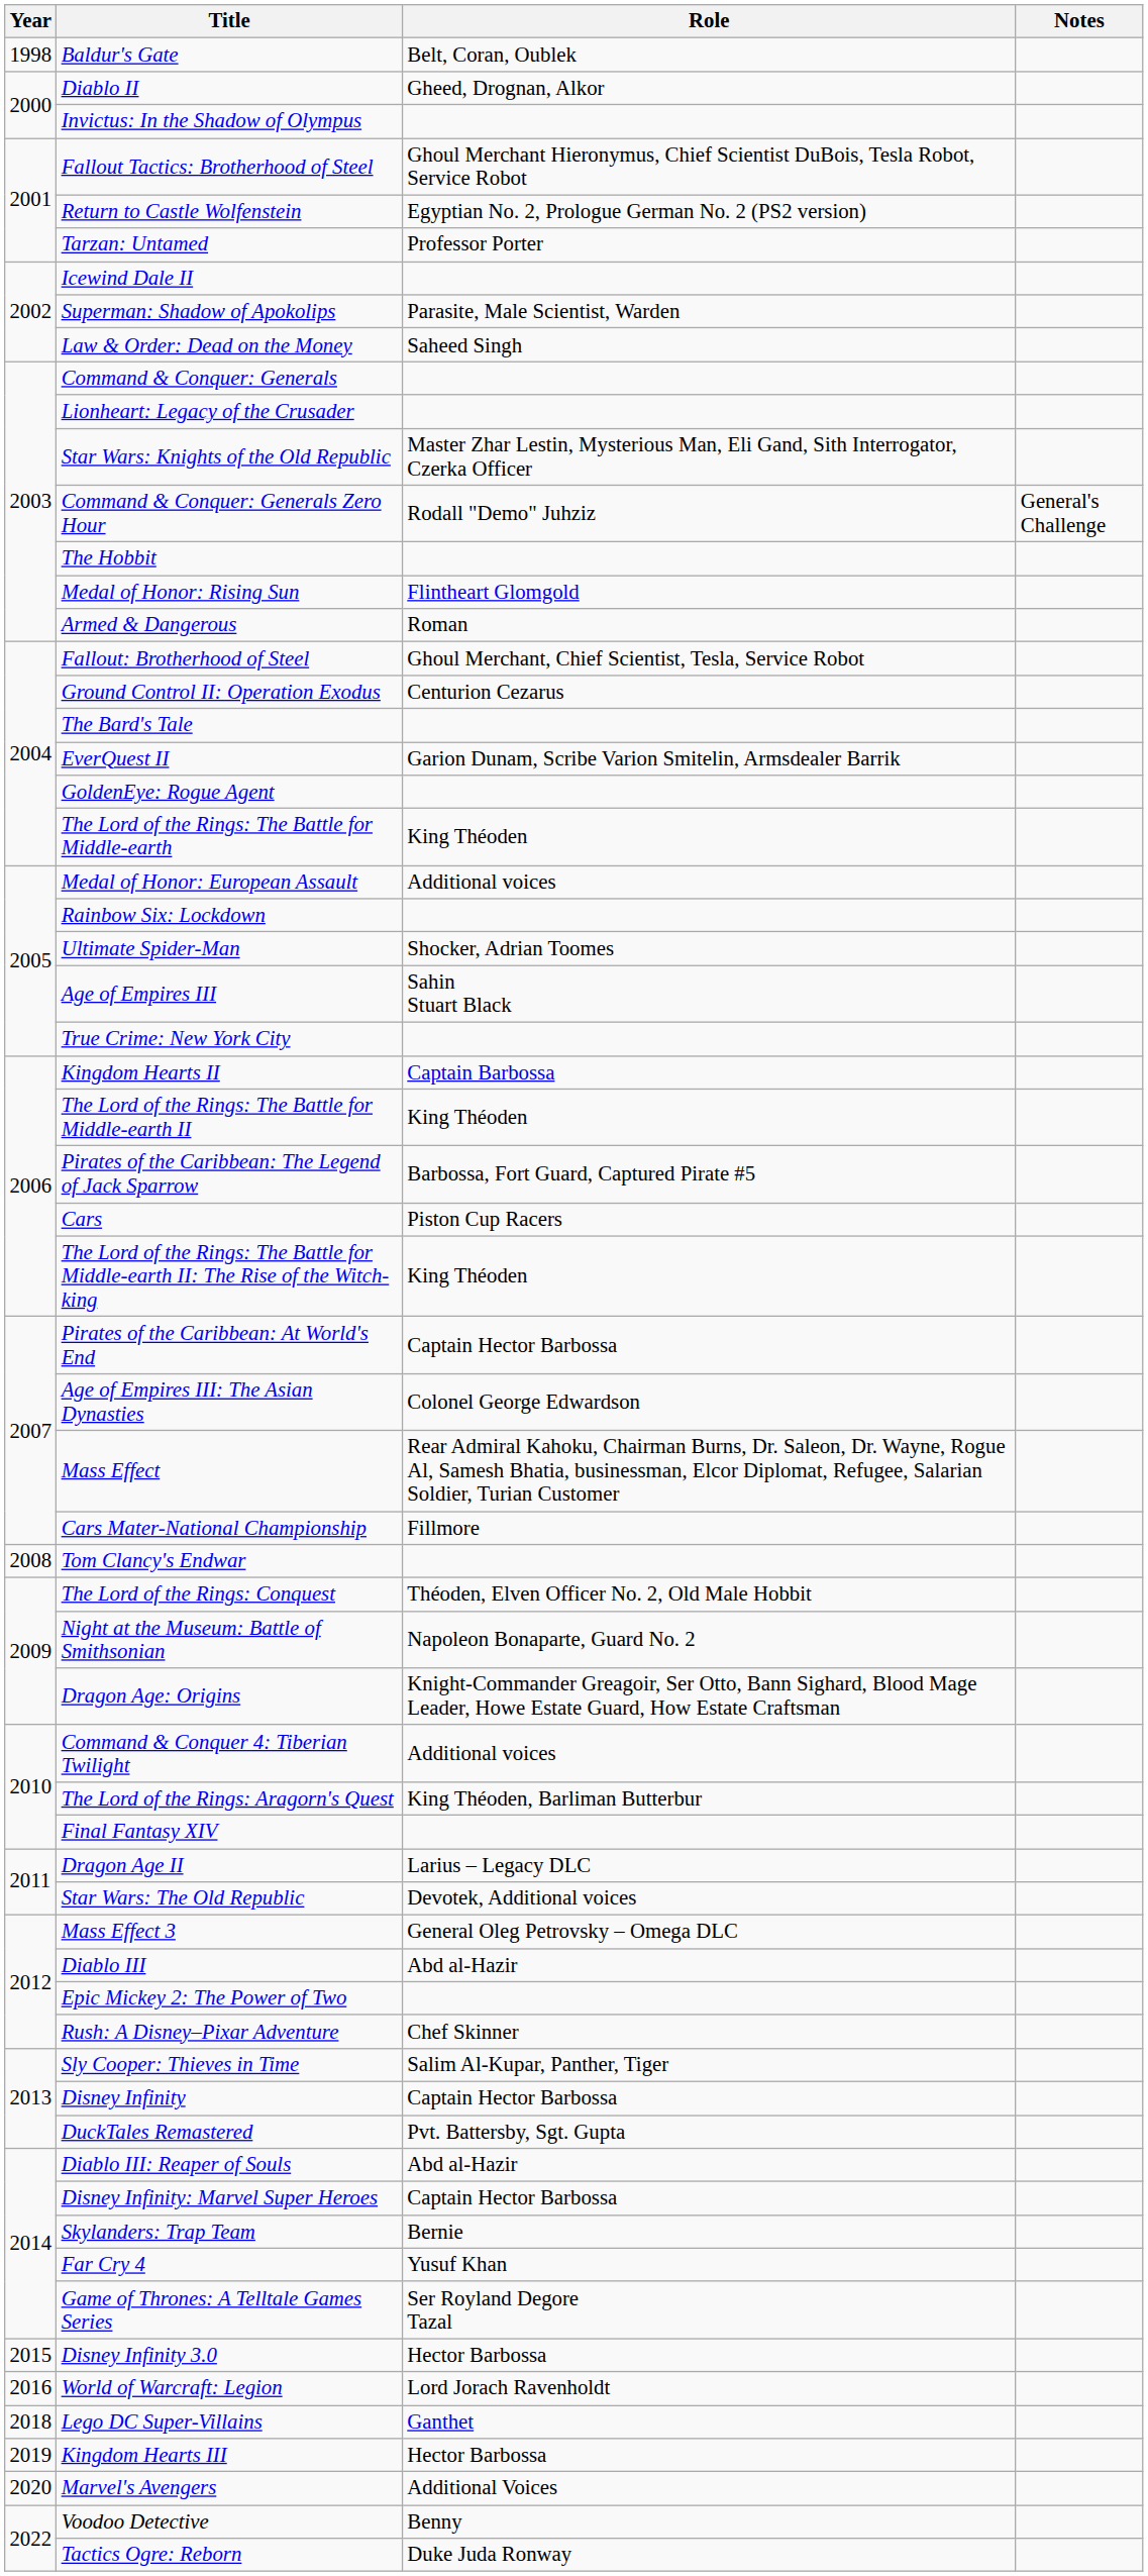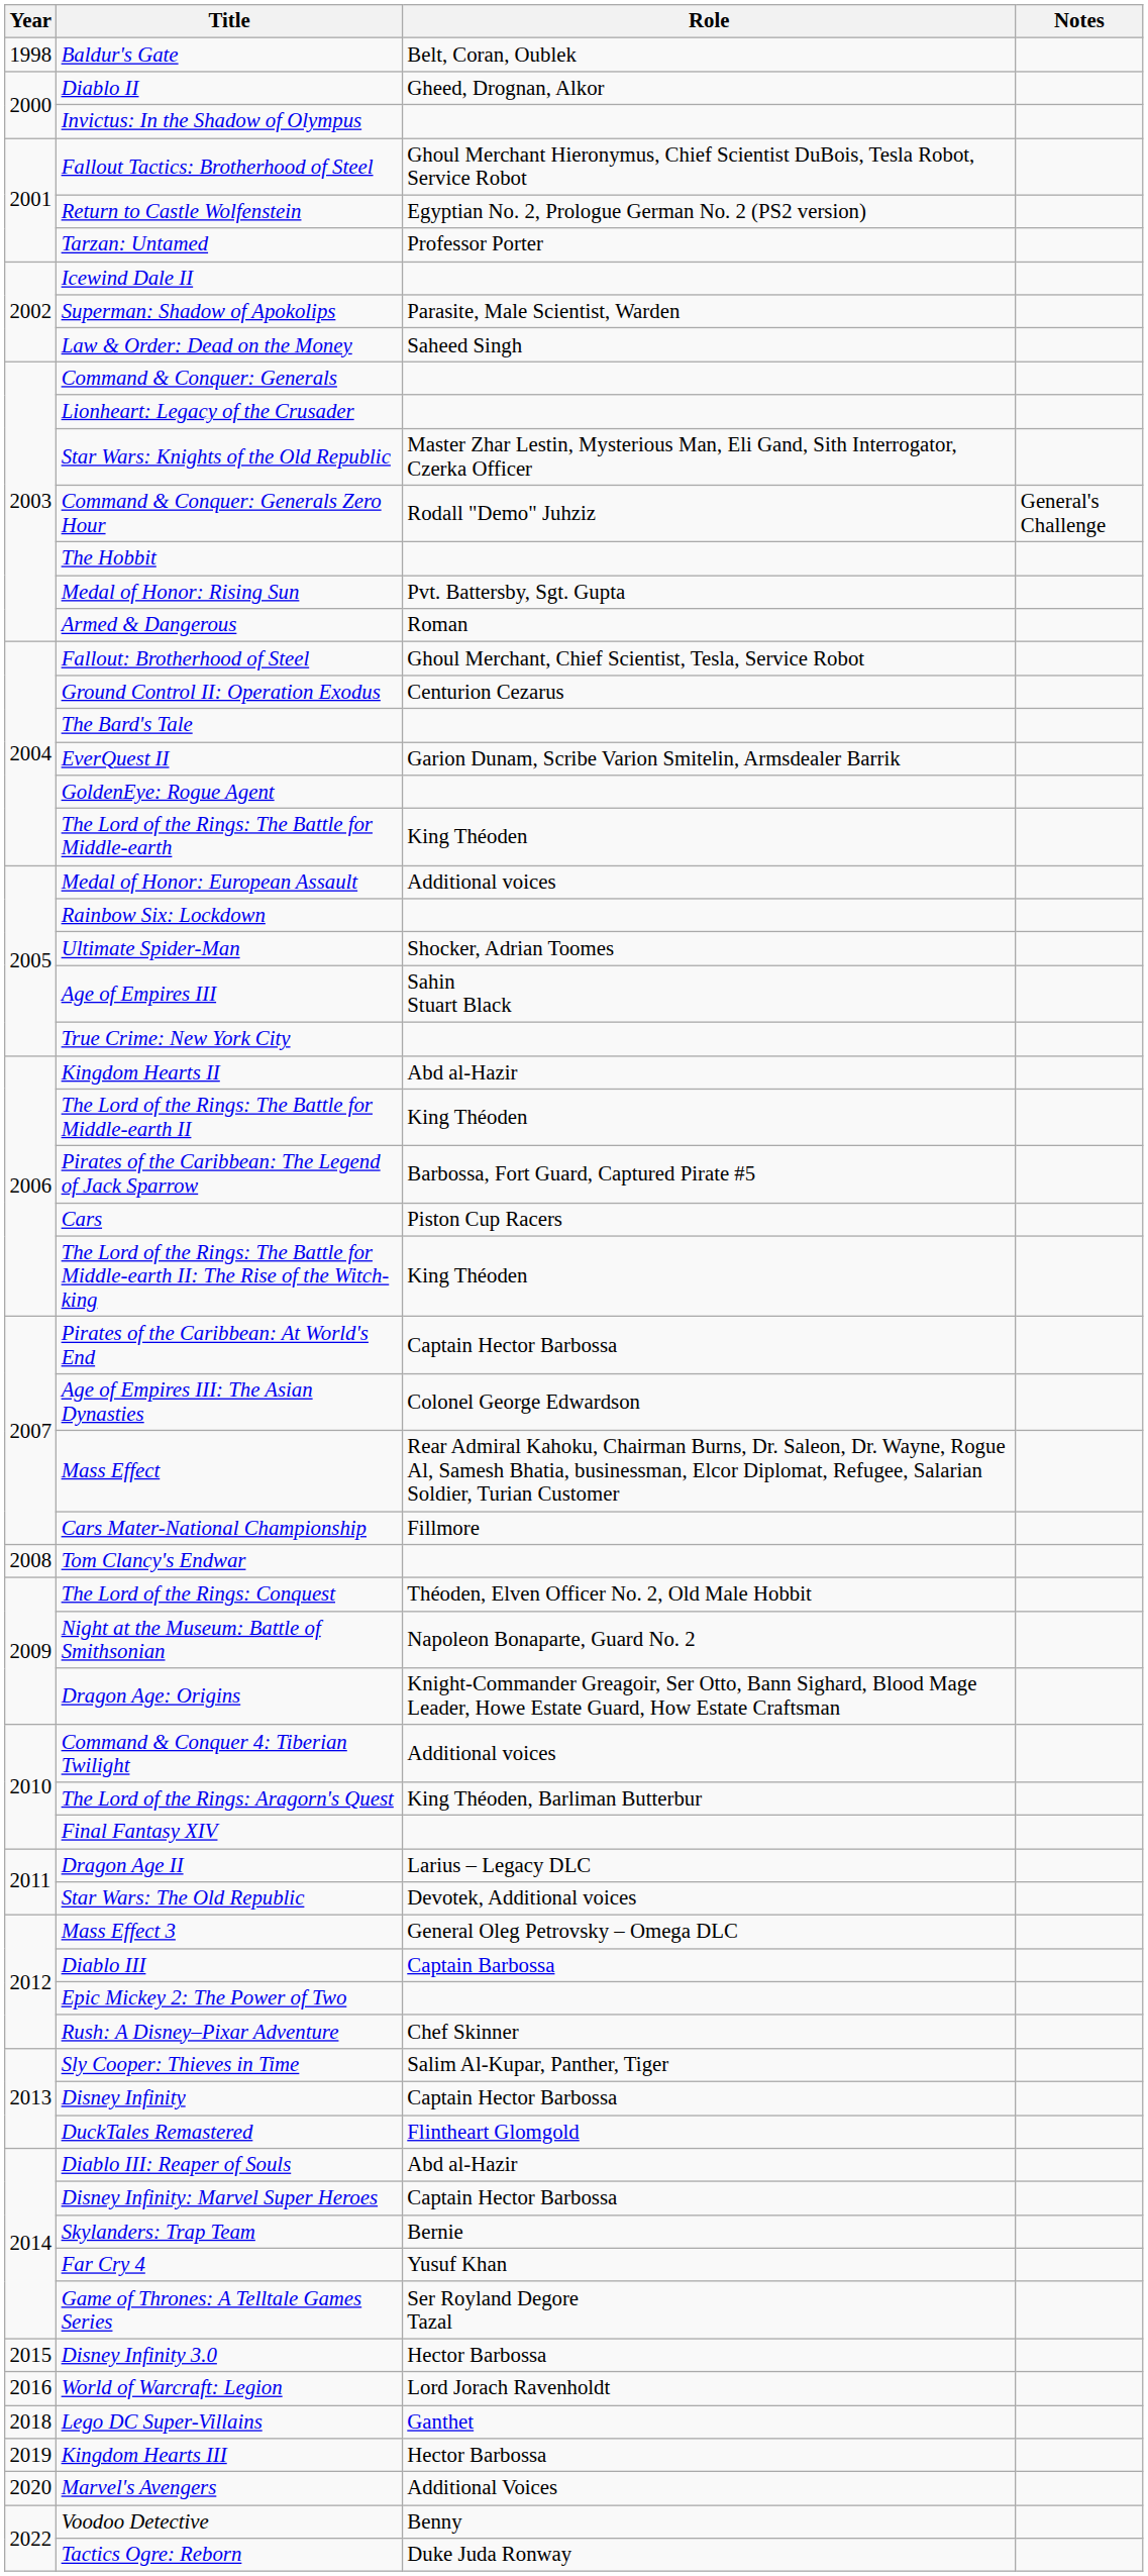 <table class="wikitable sortable">
 <tr>
 <th>Year</th>
 <th>Title</th>
 <th>Role</th>
 <th>Notes</th>
 </tr>
 <tr>
 <td>1998</td>
 <td><em><a href='#'>Baldur's Gate</a></em></td>
 <td>Belt, Coran, Oublek</td>
 <td></td>
 </tr>
 <tr>
 <td rowspan="2">2000</td>
 <td><em><a href='#'>Diablo II</a></em></td>
 <td>Gheed, Drognan, Alkor</td>
 <td></td>
 </tr>
 <tr>
 <td><em><a href='#'>Invictus: In the Shadow of Olympus</a></em></td>
 <td></td>
 <td></td>
 </tr>
 <tr>
 <td rowspan="3">2001</td>
 <td><em><a href='#'>Fallout Tactics: Brotherhood of Steel</a></em></td>
 <td>Ghoul Merchant Hieronymus, Chief Scientist DuBois, Tesla Robot, Service Robot</td>
 <td></td>
 </tr>
 <tr>
 <td><em><a href='#'>Return to Castle Wolfenstein</a></em></td>
 <td>Egyptian No. 2, Prologue German No. 2 (PS2 version)</td>
 <td></td>
 </tr>
 <tr>
 <td><em><a href='#'>Tarzan: Untamed</a></em></td>
 <td>Professor Porter</td>
 <td></td>
 </tr>
 <tr>
 <td rowspan="3">2002</td>
 <td><em><a href='#'>Icewind Dale II</a></em></td>
 <td></td>
 <td></td>
 </tr>
 <tr>
 <td><em><a href='#'>Superman: Shadow of Apokolips</a></em></td>
 <td>Parasite, Male Scientist, Warden</td>
 <td></td>
 </tr>
 <tr>
 <td><em><a href='#'>Law & Order: Dead on the Money</a></em></td>
 <td>Saheed Singh</td>
 <td></td>
 </tr>
 <tr>
 <td rowspan="7">2003</td>
 <td><em><a href='#'>Command & Conquer: Generals</a></em></td>
 <td></td>
 <td></td>
 </tr>
 <tr>
 <td><em><a href='#'>Lionheart: Legacy of the Crusader</a></em></td>
 <td></td>
 <td></td>
 </tr>
 <tr>
 <td><em><a href='#'>Star Wars: Knights of the Old Republic</a></em></td>
 <td>Master Zhar Lestin, Mysterious Man, Eli Gand, Sith Interrogator, Czerka Officer</td>
 <td></td>
 </tr>
 <tr>
 <td><em><a href='#'>Command & Conquer: Generals Zero Hour</a></em></td>
 <td>Rodall "Demo" Juhziz</td>
 <td>General's Challenge</td>
 </tr>
 <tr>
 <td><em><a href='#'>The Hobbit</a></em></td>
 <td></td>
 <td></td>
 </tr>
 <tr>
 <td><em><a href='#'>Medal of Honor: Rising Sun</a></em></td>
-<td><a href='#'>Flintheart Glomgold</a></td>
+<td>Pvt. Battersby, Sgt. Gupta</td>
 <td></td>
 </tr>
 <tr>
 <td><em><a href='#'>Armed & Dangerous</a></em></td>
 <td>Roman</td>
 <td></td>
 </tr>
 <tr>
 <td rowspan="6">2004</td>
 <td><em><a href='#'>Fallout: Brotherhood of Steel</a></em></td>
 <td>Ghoul Merchant, Chief Scientist, Tesla, Service Robot</td>
 <td></td>
 </tr>
 <tr>
 <td><em><a href='#'>Ground Control II: Operation Exodus</a></em></td>
 <td>Centurion Cezarus</td>
 <td></td>
 </tr>
 <tr>
 <td><em><a href='#'>The Bard's Tale</a></em></td>
 <td></td>
 <td></td>
 </tr>
 <tr>
 <td><em><a href='#'>EverQuest II</a></em></td>
 <td>Garion Dunam, Scribe Varion Smitelin, Armsdealer Barrik</td>
 <td></td>
 </tr>
 <tr>
 <td><em><a href='#'>GoldenEye: Rogue Agent</a></em></td>
 <td></td>
 <td></td>
 </tr>
 <tr>
 <td><em><a href='#'>The Lord of the Rings: The Battle for Middle-earth</a></em></td>
 <td>King Théoden</td>
 <td></td>
 </tr>
 <tr>
 <td rowspan="5">2005</td>
 <td><em><a href='#'>Medal of Honor: European Assault</a></em></td>
 <td>Additional voices</td>
 <td></td>
 </tr>
 <tr>
 <td><em><a href='#'>Rainbow Six: Lockdown</a></em></td>
 <td></td>
 <td></td>
 </tr>
 <tr>
 <td><em><a href='#'>Ultimate Spider-Man</a></em></td>
 <td>Shocker, Adrian Toomes</td>
 <td></td>
 </tr>
 <tr>
 <td><em><a href='#'>Age of Empires III</a></em></td>
 <td>Sahin<br>Stuart Black</td>
 <td></td>
 </tr>
 <tr>
 <td><em><a href='#'>True Crime: New York City</a></em></td>
 <td></td>
 <td></td>
 </tr>
 <tr>
 <td rowspan="5">2006</td>
 <td><em><a href='#'>Kingdom Hearts II</a></em></td>
-<td><a href='#'>Captain Barbossa</a></td>
+<td>Abd al-Hazir</td>
 <td></td>
 </tr>
 <tr>
 <td><em><a href='#'>The Lord of the Rings: The Battle for Middle-earth II</a></em></td>
 <td>King Théoden</td>
 <td></td>
 </tr>
 <tr>
 <td><em><a href='#'>Pirates of the Caribbean: The Legend of Jack Sparrow</a></em></td>
 <td>Barbossa, Fort Guard, Captured Pirate #5</td>
 <td></td>
 </tr>
 <tr>
 <td><em><a href='#'>Cars</a></em></td>
 <td>Piston Cup Racers</td>
 <td></td>
 </tr>
 <tr>
 <td><em><a href='#'>The Lord of the Rings: The Battle for Middle-earth II: The Rise of the Witch-king</a></em></td>
 <td>King Théoden</td>
 <td></td>
 </tr>
 <tr>
 <td rowspan="4">2007</td>
 <td><em><a href='#'>Pirates of the Caribbean: At World's End</a></em></td>
 <td>Captain Hector Barbossa</td>
 <td></td>
 </tr>
 <tr>
 <td><em><a href='#'>Age of Empires III: The Asian Dynasties</a></em></td>
 <td>Colonel George Edwardson</td>
 <td></td>
 </tr>
 <tr>
 <td><em><a href='#'>Mass Effect</a></em></td>
 <td>Rear Admiral Kahoku, Chairman Burns, Dr. Saleon, Dr. Wayne, Rogue Al, Samesh Bhatia, businessman, Elcor Diplomat, Refugee, Salarian Soldier, Turian Customer</td>
 <td></td>
 </tr>
 <tr>
 <td><em><a href='#'>Cars Mater-National Championship</a></em></td>
 <td>Fillmore</td>
 <td></td>
 </tr>
 <tr>
 <td>2008</td>
 <td><em><a href='#'>Tom Clancy's Endwar</a></em></td>
 <td></td>
 <td></td>
 </tr>
 <tr>
 <td rowspan="3">2009</td>
 <td><em><a href='#'>The Lord of the Rings: Conquest</a></em></td>
 <td>Théoden, Elven Officer No. 2, Old Male Hobbit</td>
 <td></td>
 </tr>
 <tr>
 <td><em><a href='#'>Night at the Museum: Battle of Smithsonian</a></em></td>
 <td>Napoleon Bonaparte, Guard No. 2</td>
 <td></td>
 </tr>
 <tr>
 <td><em><a href='#'>Dragon Age: Origins</a></em></td>
 <td>Knight-Commander Greagoir, Ser Otto, Bann Sighard, Blood Mage Leader, Howe Estate Guard, How Estate Craftsman</td>
 <td></td>
 </tr>
 <tr>
 <td rowspan="3">2010</td>
 <td><em><a href='#'>Command & Conquer 4: Tiberian Twilight</a></em></td>
 <td>Additional voices</td>
 <td></td>
 </tr>
 <tr>
 <td><em><a href='#'>The Lord of the Rings: Aragorn's Quest</a></em></td>
 <td>King Théoden, Barliman Butterbur</td>
 <td></td>
 </tr>
 <tr>
 <td><em><a href='#'>Final Fantasy XIV</a></em></td>
 <td></td>
 <td></td>
 </tr>
 <tr>
 <td rowspan="2">2011</td>
 <td><em><a href='#'>Dragon Age II</a></em></td>
 <td>Larius – Legacy DLC</td>
 <td></td>
 </tr>
 <tr>
 <td><em><a href='#'>Star Wars: The Old Republic</a></em></td>
 <td>Devotek, Additional voices</td>
 <td></td>
 </tr>
 <tr>
 <td rowspan="4">2012</td>
 <td><em><a href='#'>Mass Effect 3</a></em></td>
 <td>General Oleg Petrovsky – Omega DLC</td>
 <td></td>
 </tr>
 <tr>
 <td><em><a href='#'>Diablo III</a></em></td>
-<td>Abd al-Hazir</td>
+<td><a href='#'>Captain Barbossa</a></td>
 <td></td>
 </tr>
 <tr>
 <td><em><a href='#'>Epic Mickey 2: The Power of Two</a></em></td>
 <td></td>
 <td></td>
 </tr>
 <tr>
 <td><em><a href='#'>Rush: A Disney–Pixar Adventure</a></em></td>
 <td>Chef Skinner</td>
 <td></td>
 </tr>
 <tr>
 <td rowspan="3">2013</td>
 <td><em><a href='#'>Sly Cooper: Thieves in Time</a></em></td>
 <td>Salim Al-Kupar, Panther, Tiger</td>
 <td></td>
 </tr>
 <tr>
 <td><em><a href='#'>Disney Infinity</a></em></td>
 <td>Captain Hector Barbossa</td>
 <td></td>
 </tr>
 <tr>
 <td><em><a href='#'>DuckTales Remastered</a></em></td>
-<td>Pvt. Battersby, Sgt. Gupta</td>
+<td><a href='#'>Flintheart Glomgold</a></td>
 <td></td>
 </tr>
 <tr>
 <td rowspan="5">2014</td>
 <td><em><a href='#'>Diablo III: Reaper of Souls</a></em></td>
 <td>Abd al-Hazir</td>
 <td></td>
 </tr>
 <tr>
 <td><em><a href='#'>Disney Infinity: Marvel Super Heroes</a></em></td>
 <td>Captain Hector Barbossa</td>
 <td></td>
 </tr>
 <tr>
 <td><em><a href='#'>Skylanders: Trap Team</a></em></td>
 <td>Bernie</td>
 <td></td>
 </tr>
 <tr>
 <td><em><a href='#'>Far Cry 4</a></em></td>
 <td>Yusuf Khan</td>
 <td></td>
 </tr>
 <tr>
 <td><em><a href='#'>Game of Thrones: A Telltale Games Series</a></em></td>
 <td>Ser Royland Degore<br>Tazal</td>
 <td></td>
 </tr>
 <tr>
 <td>2015</td>
 <td><em><a href='#'>Disney Infinity 3.0</a></em></td>
 <td>Hector Barbossa</td>
 <td></td>
 </tr>
 <tr>
 <td>2016</td>
 <td><em><a href='#'>World of Warcraft: Legion</a></em></td>
 <td>Lord Jorach Ravenholdt</td>
 <td></td>
 </tr>
 <tr>
 <td>2018</td>
 <td><em><a href='#'>Lego DC Super-Villains</a></em></td>
 <td><a href='#'>Ganthet</a></td>
 <td></td>
 </tr>
 <tr>
 <td>2019</td>
 <td><em><a href='#'>Kingdom Hearts III</a></em></td>
 <td>Hector Barbossa</td>
 <td></td>
 </tr>
 <tr>
 <td>2020</td>
 <td><em><a href='#'>Marvel's Avengers</a></em></td>
 <td>Additional Voices</td>
 <td></td>
 </tr>
 <tr>
 <td rowspan="2">2022</td>
 <td><em>Voodoo Detective</em></td>
 <td>Benny</td>
 <td></td>
 </tr>
 <tr>
 <td><em><a href='#'>Tactics Ogre: Reborn</a></em></td>
 <td>Duke Juda Ronway</td>
 <td></td>
 </tr>
 </table>
